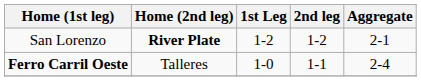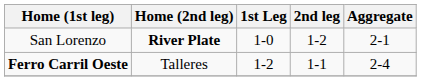 <table class="wikitable" style="text-align: center;">
 <tr>
 <th>Home (1st leg)</th>
 <th>Home (2nd leg)</th>
 <th>1st Leg</th>
 <th>2nd leg</th>
 <th>Aggregate</th>
 </tr>
 <tr>
 <td>San Lorenzo</td>
 <td><strong>River Plate</strong></td>
-<td>1-2</td>
+<td>1-0</td>
 <td>1-2</td>
 <td>2-1</td>
 </tr>
 <tr>
 <td><strong>Ferro Carril Oeste</strong></td>
 <td>Talleres</td>
-<td>1-0</td>
+<td>1-2</td>
 <td>1-1</td>
 <td>2-4</td>
 </tr>
 <tr>
 </tr>
 </table>
